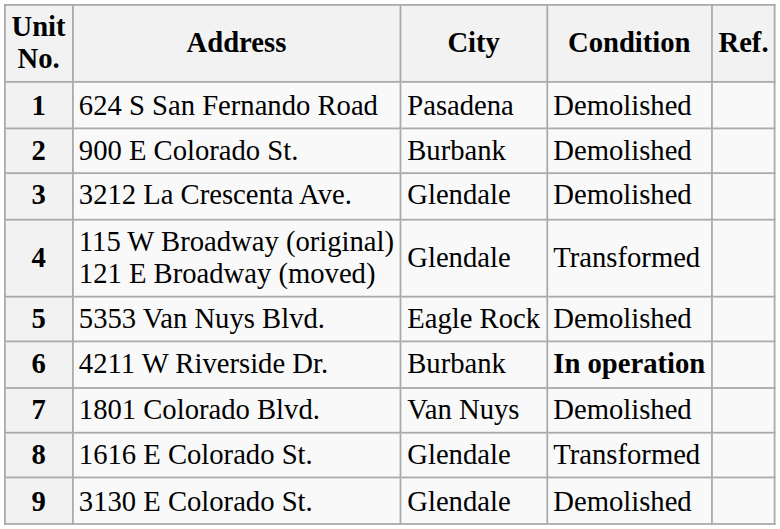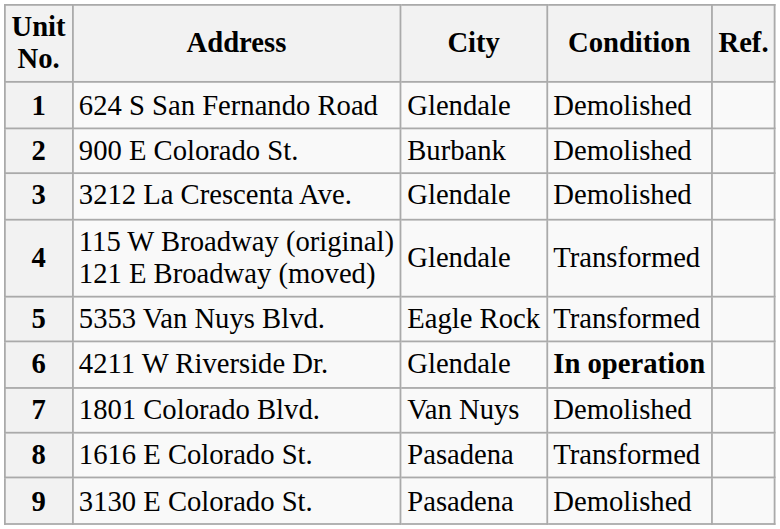 <table class="wikitable floatright">
 <tr>
 <th>Unit<br>No.</th>
 <th>Address</th>
 <th>City</th>
 <th>Condition</th>
 <th>Ref.</th>
 </tr>
 <tr>
 <th>1</th>
 <td>624 S San Fernando Road</td>
-<td>Pasadena</td>
+<td>Glendale</td>
 <td>Demolished</td>
 <td></td>
 </tr>
 <tr>
 <th>2</th>
 <td>900 E Colorado St.</td>
 <td>Burbank</td>
 <td>Demolished</td>
 <td></td>
 </tr>
 <tr>
 <th>3</th>
 <td>3212 La Crescenta Ave.</td>
 <td>Glendale</td>
 <td>Demolished</td>
 <td></td>
 </tr>
 <tr>
 <th>4</th>
 <td>115 W Broadway (original)<br>121 E Broadway (moved)</td>
 <td>Glendale</td>
 <td>Transformed</td>
 <td></td>
 </tr>
 <tr>
 <th>5</th>
 <td>5353 Van Nuys Blvd.</td>
 <td>Eagle Rock</td>
-<td>Demolished</td>
+<td>Transformed</td>
 <td></td>
 </tr>
 <tr>
 <th>6</th>
 <td>4211 W Riverside Dr.</td>
-<td>Burbank</td>
+<td>Glendale</td>
 <td><strong>In operation</strong></td>
 <td></td>
 </tr>
 <tr>
 <th>7</th>
 <td>1801 Colorado Blvd.</td>
 <td>Van Nuys</td>
 <td>Demolished</td>
 <td></td>
 </tr>
 <tr>
 <th>8</th>
 <td>1616 E Colorado St.</td>
-<td>Glendale</td>
+<td>Pasadena</td>
 <td>Transformed</td>
 <td></td>
 </tr>
 <tr>
 <th>9</th>
 <td>3130 E Colorado St.</td>
-<td>Glendale</td>
+<td>Pasadena</td>
 <td>Demolished</td>
 <td></td>
 </tr>
 </table>
